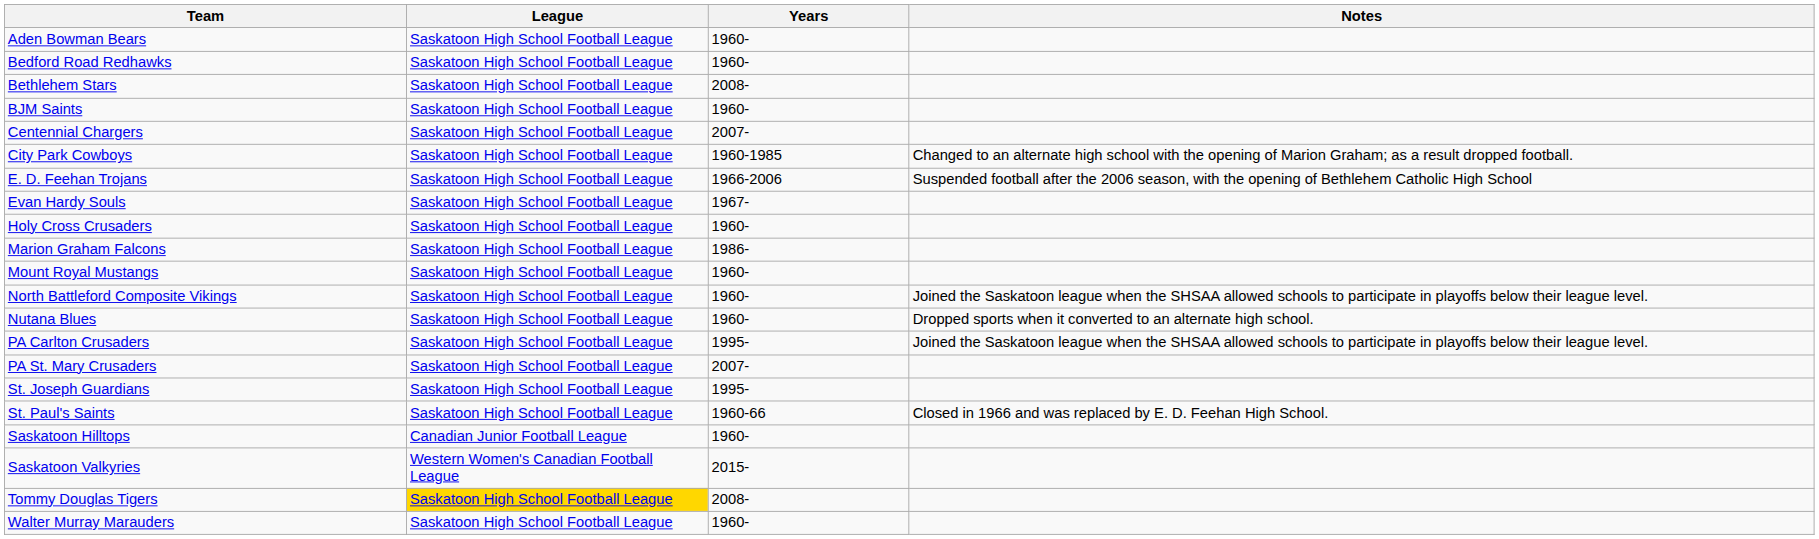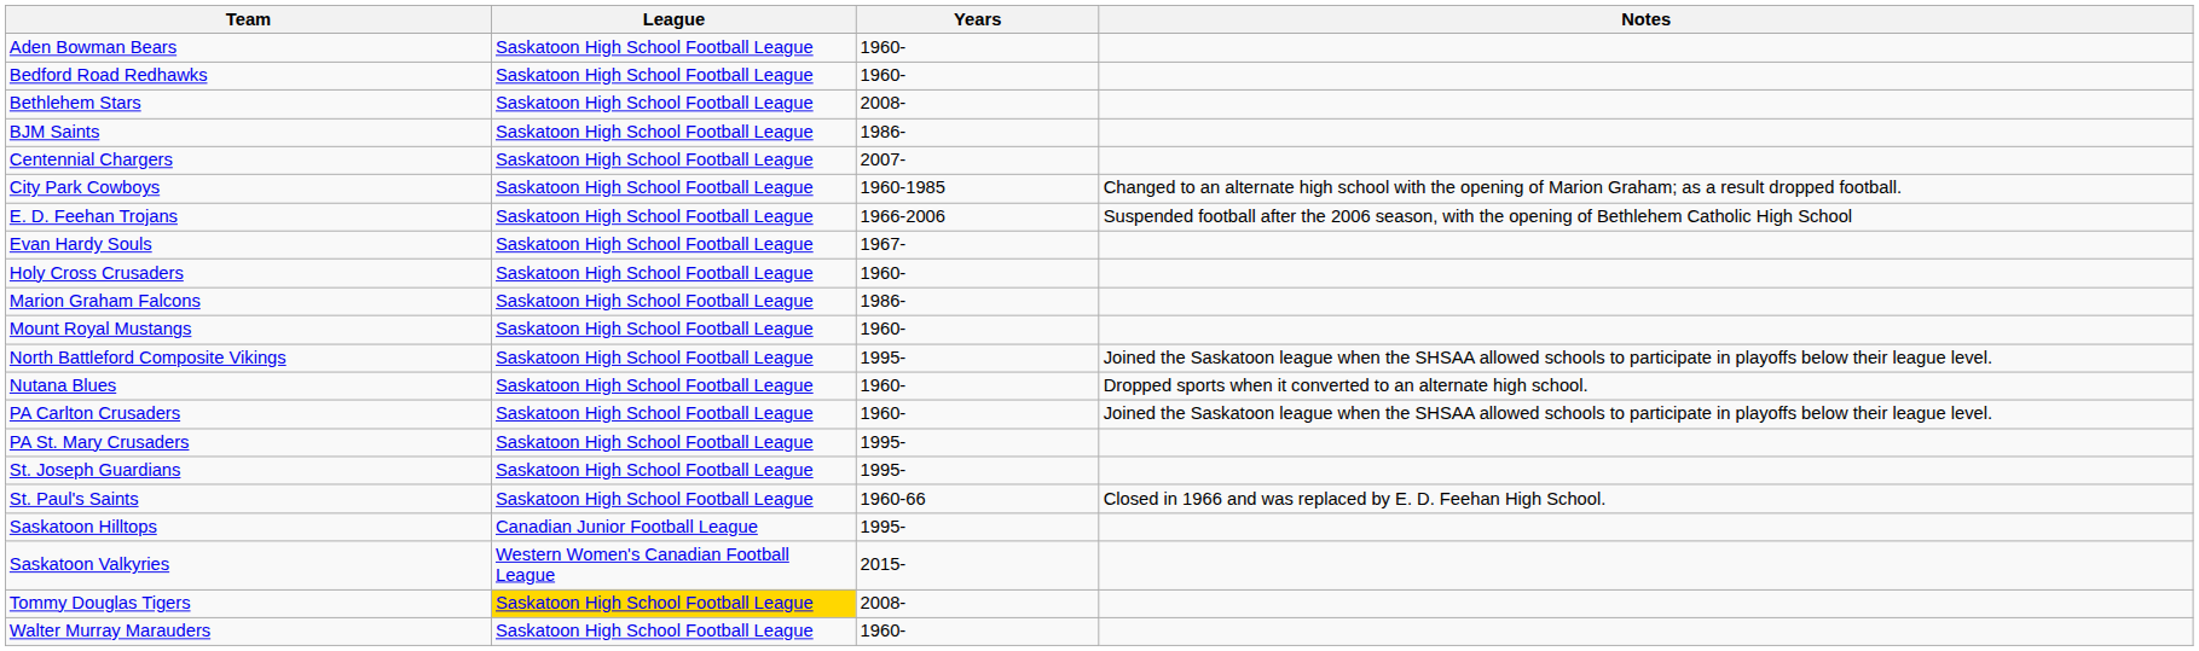 <table class="wikitable">
 <tr>
 <th bgcolor="#DDDDFF" width="20%">Team</th>
 <th bgcolor="#DDDDFF" width="15%">League</th>
 <th bgcolor="#DDDDFF" width="10%">Years</th>
 <th bgcolor="#DDDDFF" width="45%">Notes</th>
 </tr>
 <tr>
 <td><a href='#'>Aden Bowman Bears</a></td>
 <td><a href='#'>Saskatoon High School Football League</a></td>
 <td>1960-</td>
 <td></td>
 </tr>
 <tr>
 <td><a href='#'>Bedford Road Redhawks</a></td>
 <td><a href='#'>Saskatoon High School Football League</a></td>
 <td>1960-</td>
 <td></td>
 </tr>
 <tr>
 <td><a href='#'>Bethlehem Stars</a></td>
 <td><a href='#'>Saskatoon High School Football League</a></td>
 <td>2008-</td>
 <td></td>
 </tr>
 <tr>
 <td><a href='#'>BJM Saints</a></td>
 <td><a href='#'>Saskatoon High School Football League</a></td>
-<td>1960-</td>
+<td>1986-</td>
 <td></td>
 </tr>
 <tr>
 <td><a href='#'>Centennial Chargers</a></td>
 <td><a href='#'>Saskatoon High School Football League</a></td>
 <td>2007-</td>
 <td></td>
 </tr>
 <tr>
 <td><a href='#'>City Park Cowboys</a></td>
 <td><a href='#'>Saskatoon High School Football League</a></td>
 <td>1960-1985</td>
 <td>Changed to an alternate high school with the opening of Marion Graham; as a result dropped football.</td>
 </tr>
 <tr>
 <td><a href='#'>E. D. Feehan Trojans</a></td>
 <td><a href='#'>Saskatoon High School Football League</a></td>
 <td>1966-2006</td>
 <td>Suspended football after the 2006 season, with the opening of Bethlehem Catholic High School</td>
 </tr>
 <tr>
 <td><a href='#'>Evan Hardy Souls</a></td>
 <td><a href='#'>Saskatoon High School Football League</a></td>
 <td>1967-</td>
 <td></td>
 </tr>
 <tr>
 <td><a href='#'>Holy Cross Crusaders</a></td>
 <td><a href='#'>Saskatoon High School Football League</a></td>
 <td>1960-</td>
 <td></td>
 </tr>
 <tr>
 <td><a href='#'>Marion Graham Falcons</a></td>
 <td><a href='#'>Saskatoon High School Football League</a></td>
 <td>1986-</td>
 <td></td>
 </tr>
 <tr>
 <td><a href='#'>Mount Royal Mustangs</a></td>
 <td><a href='#'>Saskatoon High School Football League</a></td>
 <td>1960-</td>
 <td></td>
 </tr>
 <tr>
 <td><a href='#'>North Battleford Composite Vikings</a></td>
 <td><a href='#'>Saskatoon High School Football League</a></td>
-<td>1960-</td>
+<td>1995-</td>
 <td>Joined the Saskatoon league when the SHSAA allowed schools to participate in playoffs below their league level.</td>
 </tr>
 <tr>
 <td><a href='#'>Nutana Blues</a></td>
 <td><a href='#'>Saskatoon High School Football League</a></td>
 <td>1960-</td>
 <td>Dropped sports when it converted to an alternate high school.</td>
 </tr>
 <tr>
 <td><a href='#'>PA Carlton Crusaders</a></td>
 <td><a href='#'>Saskatoon High School Football League</a></td>
-<td>1995-</td>
+<td>1960-</td>
 <td>Joined the Saskatoon league when the SHSAA allowed schools to participate in playoffs below their league level.</td>
 </tr>
 <tr>
 <td><a href='#'>PA St. Mary Crusaders</a></td>
 <td><a href='#'>Saskatoon High School Football League</a></td>
-<td>2007-</td>
+<td>1995-</td>
 <td></td>
 </tr>
 <tr>
 <td><a href='#'>St. Joseph Guardians</a></td>
 <td><a href='#'>Saskatoon High School Football League</a></td>
 <td>1995-</td>
 <td></td>
 </tr>
 <tr>
 <td><a href='#'>St. Paul's Saints</a></td>
 <td><a href='#'>Saskatoon High School Football League</a></td>
 <td>1960-66</td>
 <td>Closed in 1966 and was replaced by E. D. Feehan High School.</td>
 </tr>
 <tr>
 <td><a href='#'>Saskatoon Hilltops</a></td>
 <td><a href='#'>Canadian Junior Football League</a></td>
-<td>1960-</td>
+<td>1995-</td>
 <td></td>
 </tr>
 <tr>
 <td><a href='#'>Saskatoon Valkyries</a></td>
 <td><a href='#'>Western Women's Canadian Football League</a></td>
 <td>2015-</td>
 <td></td>
 </tr>
 <tr>
 <td><a href='#'>Tommy Douglas Tigers</a></td>
 <td style="background: gold;"><a href='#'>Saskatoon High School Football League</a></td>
 <td>2008-</td>
 <td></td>
 </tr>
 <tr>
 <td><a href='#'>Walter Murray Marauders</a></td>
 <td><a href='#'>Saskatoon High School Football League</a></td>
 <td>1960-</td>
 <td></td>
 </tr>
 </table>
